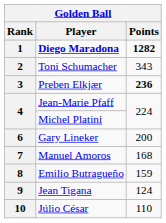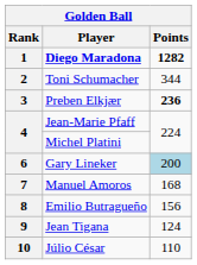 <table class="wikitable">
 <tr>
 <th colspan="3"><a href='#'>Golden Ball</a></th>
 </tr>
 <tr>
 <th>Rank</th>
 <th>Player</th>
 <th>Points</th>
 </tr>
 <tr>
 <th>1</th>
 <td> <strong><a href='#'>Diego Maradona</a></strong></td>
 <td align="center"><strong>1282</strong></td>
 </tr>
 <tr>
 <th>2</th>
 <td> <a href='#'>Toni Schumacher</a></td>
-<td align="center">343</td>
+<td align="center">344</td>
 </tr>
 <tr>
 <th>3</th>
 <td> <a href='#'>Preben Elkjær</a></td>
 <td align="center"><strong>236</strong></td>
 </tr>
 <tr>
 <th rowspan="2">4</th>
 <td> <a href='#'>Jean-Marie Pfaff</a></td>
 <td rowspan="2" align="center">224</td>
 </tr>
 <tr>
 <td> <a href='#'>Michel Platini</a></td>
 </tr>
 <tr>
 <th>6</th>
 <td> <a href='#'>Gary Lineker</a></td>
-<td align="center">200</td>
+<td align="center" style="background: lightblue;">200</td>
 </tr>
 <tr>
 <th>7</th>
 <td> <a href='#'>Manuel Amoros</a></td>
 <td align="center">168</td>
 </tr>
 <tr>
 <th>8</th>
 <td> <a href='#'>Emilio Butragueño</a></td>
-<td align="center">159</td>
+<td align="center">156</td>
 </tr>
 <tr>
 <th>9</th>
 <td> <a href='#'>Jean Tigana</a></td>
 <td align="center">124</td>
 </tr>
 <tr>
 <th>10</th>
 <td> <a href='#'>Júlio César</a></td>
 <td align="center">110</td>
 </tr>
 </table>
